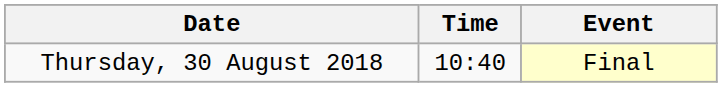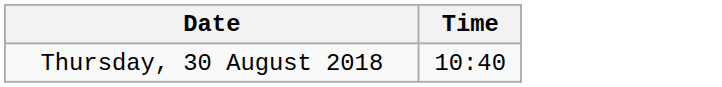 <table class = "wikitable" style="text-align:center;">
 <tr>
 <th width=220>Date</th>
 <th width=50>Time</th>
-<th width=100>Event</th>
 </tr>
 <tr>
 <td>Thursday, 30 August 2018</td>
 <td>10:40</td>
-<td bgcolor=ffffcc>Final</td>
 </tr>
 </table>
